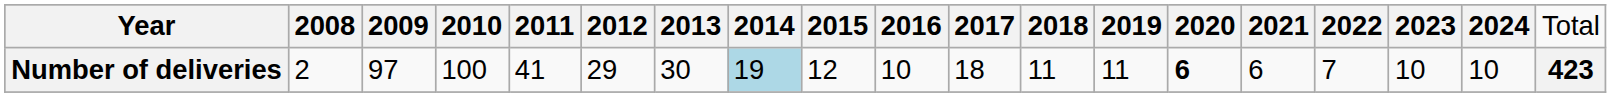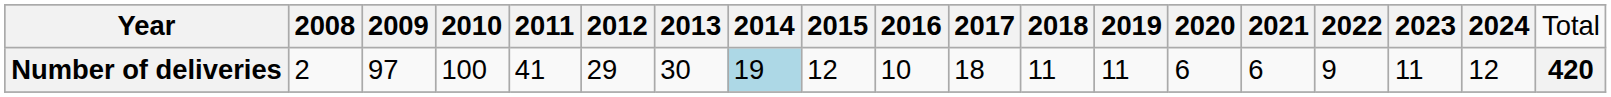 <table class="wikitable">
 <tr>
 <th>Year</th>
 <th>2008</th>
 <th>2009</th>
 <th>2010</th>
 <th>2011</th>
 <th>2012</th>
 <th>2013</th>
 <th>2014</th>
 <th>2015</th>
 <th>2016</th>
 <th>2017</th>
 <th>2018</th>
 <th>2019</th>
 <th>2020</th>
 <th>2021</th>
 <th>2022</th>
 <th>2023</th>
 <th>2024</th>
 <td>Total</td>
 </tr>
 <tr>
 <th>Number of deliveries</th>
 <td>2</td>
 <td>97</td>
 <td>100</td>
 <td>41</td>
 <td>29</td>
 <td>30</td>
 <td style="background: lightblue;">19</td>
 <td>12</td>
 <td>10</td>
 <td>18</td>
 <td>11</td>
 <td>11</td>
-<td><strong>6</strong></td>
 <td>6</td>
-<td>7</td>
-<td>10</td>
-<td>10</td>
-<th>423</th>
+<td>6</td>
+<td>9</td>
+<td>11</td>
+<td>12</td>
+<th>420</th>
 </tr>
 </table>
